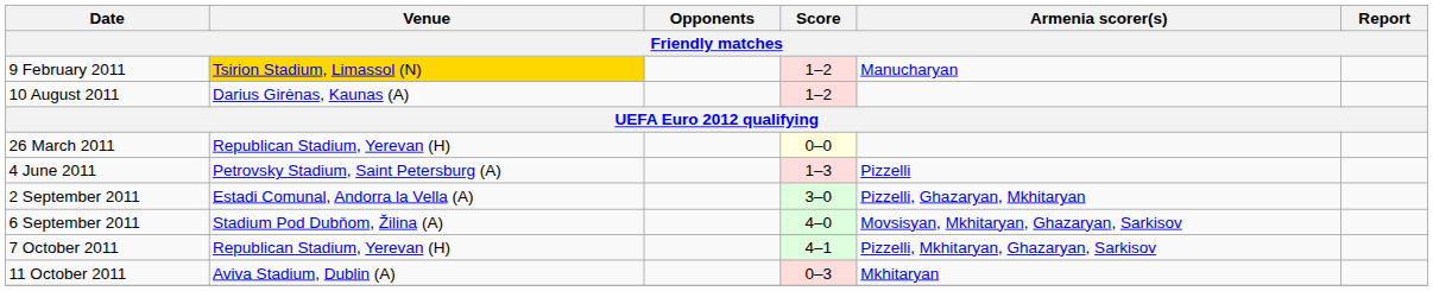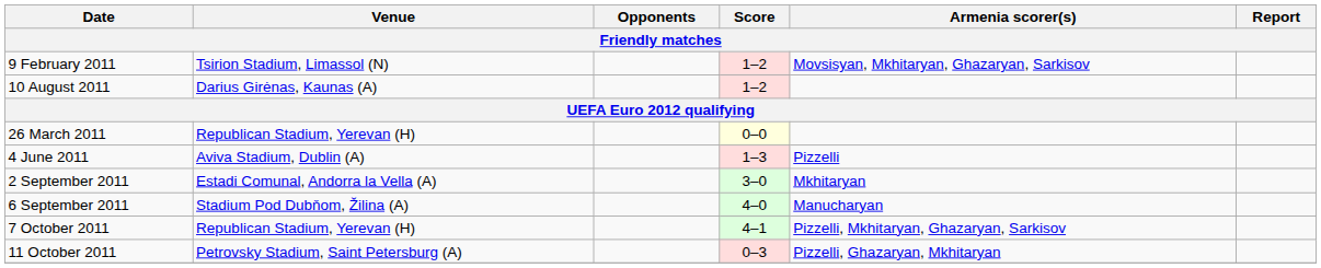 <table class="wikitable" width=85%; style="font-size:95%;">
 <tr>
 <th>Date</th>
 <th>Venue</th>
 <th>Opponents</th>
 <th>Score</th>
 <th>Armenia scorer(s)</th>
 <th>Report</th>
 </tr>
 <tr>
 <th colspan=7><a href='#'>Friendly matches</a></th>
 </tr>
 <tr>
 <td>9 February 2011</td>
-<td style="background: gold;"><a href='#'>Tsirion Stadium</a>, <a href='#'>Limassol</a> (N)</td>
+<td><a href='#'>Tsirion Stadium</a>, <a href='#'>Limassol</a> (N)</td>
 <td></td>
 <td align=center bgcolor=ffdddd>1–2</td>
-<td><a href='#'>Manucharyan</a></td>
+<td><a href='#'>Movsisyan</a>, <a href='#'>Mkhitaryan</a>, <a href='#'>Ghazaryan</a>, <a href='#'>Sarkisov</a></td>
 <td></td>
 </tr>
 <tr>
 <td>10 August 2011</td>
 <td><a href='#'>Darius Girėnas</a>, <a href='#'>Kaunas</a> (A)</td>
 <td></td>
 <td align=center bgcolor=ffdddd>1–2</td>
 <td></td>
 <td></td>
 </tr>
 <tr>
 <th colspan=7><a href='#'>UEFA Euro 2012 qualifying</a></th>
 </tr>
 <tr>
 <td>26 March 2011</td>
 <td><a href='#'>Republican Stadium</a>, <a href='#'>Yerevan</a> (H)</td>
 <td></td>
 <td align=center bgcolor=ffffdd>0–0</td>
 <td></td>
 <td></td>
 </tr>
 <tr>
 <td>4 June 2011</td>
-<td><a href='#'>Petrovsky Stadium</a>, <a href='#'>Saint Petersburg</a> (A)</td>
+<td><a href='#'>Aviva Stadium</a>, <a href='#'>Dublin</a> (A)</td>
 <td></td>
 <td align=center bgcolor=ffdddd>1–3</td>
 <td><a href='#'>Pizzelli</a></td>
 <td></td>
 </tr>
 <tr>
 <td>2 September 2011</td>
 <td><a href='#'>Estadi Comunal</a>, <a href='#'>Andorra la Vella</a> (A)</td>
 <td></td>
 <td align=center bgcolor=ddffdd>3–0</td>
-<td><a href='#'>Pizzelli</a>, <a href='#'>Ghazaryan</a>, <a href='#'>Mkhitaryan</a></td>
+<td><a href='#'>Mkhitaryan</a></td>
 <td></td>
 </tr>
 <tr>
 <td>6 September 2011</td>
 <td><a href='#'>Stadium Pod Dubňom</a>, <a href='#'>Žilina</a> (A)</td>
 <td></td>
 <td align=center bgcolor=ddffdd>4–0</td>
-<td><a href='#'>Movsisyan</a>, <a href='#'>Mkhitaryan</a>, <a href='#'>Ghazaryan</a>, <a href='#'>Sarkisov</a></td>
+<td><a href='#'>Manucharyan</a></td>
 <td></td>
 </tr>
 <tr>
 <td>7 October 2011</td>
 <td><a href='#'>Republican Stadium</a>, <a href='#'>Yerevan</a> (H)</td>
 <td></td>
 <td align=center bgcolor=ddffdd>4–1</td>
 <td><a href='#'>Pizzelli</a>, <a href='#'>Mkhitaryan</a>, <a href='#'>Ghazaryan</a>, <a href='#'>Sarkisov</a></td>
 <td></td>
 </tr>
 <tr>
 <td>11 October 2011</td>
-<td><a href='#'>Aviva Stadium</a>, <a href='#'>Dublin</a> (A)</td>
+<td><a href='#'>Petrovsky Stadium</a>, <a href='#'>Saint Petersburg</a> (A)</td>
 <td></td>
 <td align=center bgcolor=ffdddd>0–3</td>
-<td><a href='#'>Mkhitaryan</a></td>
+<td><a href='#'>Pizzelli</a>, <a href='#'>Ghazaryan</a>, <a href='#'>Mkhitaryan</a></td>
 <td></td>
 </tr>
 <tr>
 </tr>
 </table>
